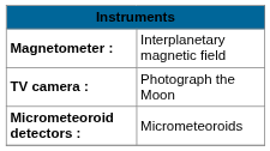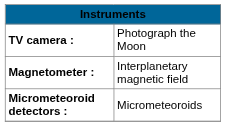 <table class="toccolours" border="1" cellpadding="4" width="300" style="float: right; margin: 10px; border-collapse: collapse; clear: right;">
 <tr align="center">
 <th colspan="2" cellspacing="0" cellpadding="2" bgcolor="#006699">Instruments</th>
 </tr>
 <tr>
+<td><strong> TV camera :</strong></td>
+<td>Photograph the Moon</td>
+</tr>
+<tr>
 <td><strong> Magnetometer :</strong></td>
 <td>Interplanetary magnetic field</td>
-</tr>
-<tr>
-<td><strong> TV camera :</strong></td>
-<td>Photograph the Moon</td>
 </tr>
 <tr>
 <td><strong> Micrometeoroid detectors :</strong></td>
 <td>Micrometeoroids</td>
 </tr>
 <tr>
 </tr>
 </table>
